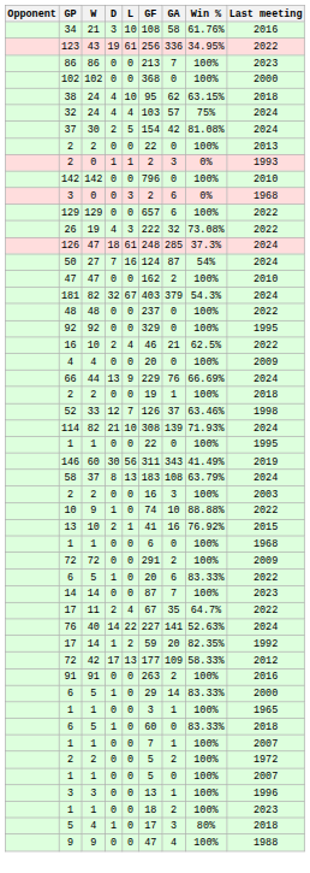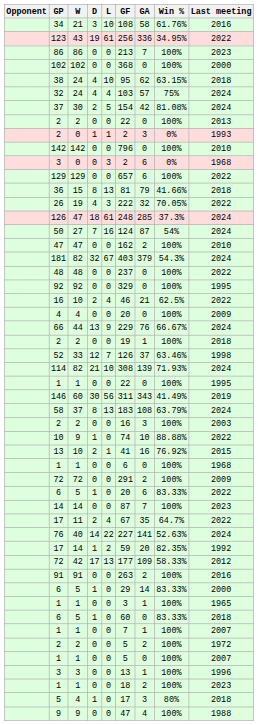 <table class="wikitable sortable mw-collapsible mw-collapsed" style="text-align:center;">
 <tr>
 <th>Opponent</th>
 <th>GP</th>
 <th>W</th>
 <th>D</th>
 <th>L</th>
 <th>GF</th>
 <th>GA</th>
 <th>Win %</th>
 <th>Last meeting</th>
 </tr>
 <tr bgcolor="#dfd">
 <td></td>
 <td>34</td>
 <td>21</td>
 <td>3</td>
 <td>10</td>
 <td>108</td>
 <td>58</td>
 <td>61.76%</td>
 <td>2016</td>
 </tr>
 <tr bgcolor="#fdd">
 <td></td>
 <td>123</td>
 <td>43</td>
 <td>19</td>
 <td>61</td>
 <td>256</td>
 <td>336</td>
 <td>34.95%</td>
 <td>2022</td>
 </tr>
 <tr bgcolor="#dfd">
 <td></td>
 <td>86</td>
 <td>86</td>
 <td>0</td>
 <td>0</td>
 <td>213</td>
 <td>7</td>
 <td>100%</td>
 <td>2023</td>
 </tr>
 <tr bgcolor="#dfd">
 <td></td>
 <td>102</td>
 <td>102</td>
 <td>0</td>
 <td>0</td>
 <td>368</td>
 <td>0</td>
 <td>100%</td>
 <td>2000</td>
 </tr>
 <tr bgcolor="#dfd">
 <td></td>
 <td>38</td>
 <td>24</td>
 <td>4</td>
 <td>10</td>
 <td>95</td>
 <td>62</td>
 <td>63.15%</td>
 <td>2018</td>
 </tr>
 <tr bgcolor="#dfd">
 <td></td>
 <td>32</td>
 <td>24</td>
 <td>4</td>
 <td>4</td>
 <td>103</td>
 <td>57</td>
 <td>75%</td>
 <td>2024</td>
 </tr>
 <tr bgcolor="#dfd">
 <td></td>
 <td>37</td>
 <td>30</td>
 <td>2</td>
 <td>5</td>
 <td>154</td>
 <td>42</td>
 <td>81.08%</td>
 <td>2024</td>
 </tr>
 <tr bgcolor="#dfd">
 <td></td>
 <td>2</td>
 <td>2</td>
 <td>0</td>
 <td>0</td>
 <td>22</td>
 <td>0</td>
 <td>100%</td>
 <td>2013</td>
 </tr>
 <tr bgcolor="#fdd">
 <td></td>
 <td>2</td>
 <td>0</td>
 <td>1</td>
 <td>1</td>
 <td>2</td>
 <td>3</td>
 <td>0%</td>
 <td>1993</td>
 </tr>
 <tr bgcolor="#dfd">
 <td></td>
 <td>142</td>
 <td>142</td>
 <td>0</td>
 <td>0</td>
 <td>796</td>
 <td>0</td>
 <td>100%</td>
 <td>2010</td>
 </tr>
 <tr bgcolor="#fdd">
 <td></td>
 <td>3</td>
 <td>0</td>
 <td>0</td>
 <td>3</td>
 <td>2</td>
 <td>6</td>
 <td>0%</td>
 <td>1968</td>
 </tr>
 <tr bgcolor="#dfd">
 <td></td>
 <td>129</td>
 <td>129</td>
 <td>0</td>
 <td>0</td>
 <td>657</td>
 <td>6</td>
 <td>100%</td>
 <td>2022</td>
 </tr>
 <tr bgcolor="#dfd">
 <td></td>
+<td>36</td>
+<td>15</td>
+<td>8</td>
+<td>13</td>
+<td>81</td>
+<td>79</td>
+<td>41.66%</td>
+<td>2018</td>
+</tr>
+<tr bgcolor="#dfd">
+<td></td>
 <td>26</td>
 <td>19</td>
 <td>4</td>
 <td>3</td>
 <td>222</td>
 <td>32</td>
-<td>73.08%</td>
+<td>70.05%</td>
 <td>2022</td>
 </tr>
 <tr bgcolor="#fdd">
 <td></td>
 <td>126</td>
 <td>47</td>
 <td>18</td>
 <td>61</td>
 <td>248</td>
 <td>285</td>
 <td>37.3%</td>
 <td>2024</td>
 </tr>
 <tr bgcolor="#dfd">
 <td></td>
 <td>50</td>
 <td>27</td>
 <td>7</td>
 <td>16</td>
 <td>124</td>
 <td>87</td>
 <td>54%</td>
 <td>2024</td>
 </tr>
 <tr bgcolor="#dfd">
 <td></td>
 <td>47</td>
 <td>47</td>
 <td>0</td>
 <td>0</td>
 <td>162</td>
 <td>2</td>
 <td>100%</td>
 <td>2010</td>
 </tr>
 <tr bgcolor="#dfd">
 <td></td>
 <td>181</td>
 <td>82</td>
 <td>32</td>
 <td>67</td>
 <td>403</td>
 <td>379</td>
 <td>54.3%</td>
 <td>2024</td>
 </tr>
 <tr bgcolor="#dfd">
 <td></td>
 <td>48</td>
 <td>48</td>
 <td>0</td>
 <td>0</td>
 <td>237</td>
 <td>0</td>
 <td>100%</td>
 <td>2022</td>
 </tr>
 <tr bgcolor="#dfd">
 <td></td>
 <td>92</td>
 <td>92</td>
 <td>0</td>
 <td>0</td>
 <td>329</td>
 <td>0</td>
 <td>100%</td>
 <td>1995</td>
 </tr>
 <tr bgcolor="#dfd">
 <td></td>
 <td>16</td>
 <td>10</td>
 <td>2</td>
 <td>4</td>
 <td>46</td>
 <td>21</td>
 <td>62.5%</td>
 <td>2022</td>
 </tr>
 <tr bgcolor="#dfd">
 <td></td>
 <td>4</td>
 <td>4</td>
 <td>0</td>
 <td>0</td>
 <td>20</td>
 <td>0</td>
 <td>100%</td>
 <td>2009</td>
 </tr>
 <tr bgcolor="#dfd">
 <td></td>
 <td>66</td>
 <td>44</td>
 <td>13</td>
 <td>9</td>
 <td>229</td>
 <td>76</td>
-<td>66.69%</td>
+<td>66.67%</td>
 <td>2024</td>
 </tr>
 <tr bgcolor="#dfd">
 <td></td>
 <td>2</td>
 <td>2</td>
 <td>0</td>
 <td>0</td>
 <td>19</td>
 <td>1</td>
 <td>100%</td>
 <td>2018</td>
 </tr>
 <tr bgcolor="#dfd">
 <td></td>
 <td>52</td>
 <td>33</td>
 <td>12</td>
 <td>7</td>
 <td>126</td>
 <td>37</td>
 <td>63.46%</td>
 <td>1998</td>
 </tr>
 <tr bgcolor="#dfd">
 <td></td>
 <td>114</td>
 <td>82</td>
 <td>21</td>
 <td>10</td>
 <td>308</td>
 <td>139</td>
 <td>71.93%</td>
 <td>2024</td>
 </tr>
 <tr bgcolor="#dfd">
 <td></td>
 <td>1</td>
 <td>1</td>
 <td>0</td>
 <td>0</td>
 <td>22</td>
 <td>0</td>
 <td>100%</td>
 <td>1995</td>
 </tr>
 <tr bgcolor="#dfd">
 <td></td>
 <td>146</td>
 <td>60</td>
 <td>30</td>
 <td>56</td>
 <td>311</td>
 <td>343</td>
 <td>41.49%</td>
 <td>2019</td>
 </tr>
 <tr bgcolor="#dfd">
 <td></td>
 <td>58</td>
 <td>37</td>
 <td>8</td>
 <td>13</td>
 <td>183</td>
 <td>108</td>
 <td>63.79%</td>
 <td>2024</td>
 </tr>
 <tr bgcolor="#dfd">
 <td></td>
 <td>2</td>
 <td>2</td>
 <td>0</td>
 <td>0</td>
 <td>16</td>
 <td>3</td>
 <td>100%</td>
 <td>2003</td>
 </tr>
 <tr bgcolor="#dfd">
 <td></td>
 <td>10</td>
 <td>9</td>
 <td>1</td>
 <td>0</td>
 <td>74</td>
 <td>10</td>
 <td>88.88%</td>
 <td>2022</td>
 </tr>
 <tr bgcolor="#dfd">
 <td></td>
 <td>13</td>
 <td>10</td>
 <td>2</td>
 <td>1</td>
 <td>41</td>
 <td>16</td>
 <td>76.92%</td>
 <td>2015</td>
 </tr>
 <tr bgcolor="#dfd">
 <td></td>
 <td>1</td>
 <td>1</td>
 <td>0</td>
 <td>0</td>
 <td>6</td>
 <td>0</td>
 <td>100%</td>
 <td>1968</td>
 </tr>
 <tr bgcolor="#dfd">
 <td></td>
 <td>72</td>
 <td>72</td>
 <td>0</td>
 <td>0</td>
 <td>291</td>
 <td>2</td>
 <td>100%</td>
 <td>2009</td>
 </tr>
 <tr bgcolor="#dfd">
 <td></td>
 <td>6</td>
 <td>5</td>
 <td>1</td>
 <td>0</td>
 <td>20</td>
 <td>6</td>
 <td>83.33%</td>
 <td>2022</td>
 </tr>
 <tr bgcolor="#dfd">
 <td></td>
 <td>14</td>
 <td>14</td>
 <td>0</td>
 <td>0</td>
 <td>87</td>
 <td>7</td>
 <td>100%</td>
 <td>2023</td>
 </tr>
 <tr bgcolor="#dfd">
 <td></td>
 <td>17</td>
 <td>11</td>
 <td>2</td>
 <td>4</td>
 <td>67</td>
 <td>35</td>
 <td>64.7%</td>
 <td>2022</td>
 </tr>
 <tr bgcolor="#dfd">
 <td></td>
 <td>76</td>
 <td>40</td>
 <td>14</td>
 <td>22</td>
 <td>227</td>
 <td>141</td>
 <td>52.63%</td>
 <td>2024</td>
 </tr>
 <tr bgcolor="#dfd">
 <td></td>
 <td>17</td>
 <td>14</td>
 <td>1</td>
 <td>2</td>
 <td>59</td>
 <td>20</td>
 <td>82.35%</td>
 <td>1992</td>
 </tr>
 <tr bgcolor="#dfd">
 <td></td>
 <td>72</td>
 <td>42</td>
 <td>17</td>
 <td>13</td>
 <td>177</td>
 <td>109</td>
 <td>58.33%</td>
 <td>2012</td>
 </tr>
 <tr bgcolor="#dfd">
 <td></td>
 <td>91</td>
 <td>91</td>
 <td>0</td>
 <td>0</td>
 <td>263</td>
 <td>2</td>
 <td>100%</td>
 <td>2016</td>
 </tr>
 <tr bgcolor="#dfd">
 <td></td>
 <td>6</td>
 <td>5</td>
 <td>1</td>
 <td>0</td>
 <td>29</td>
 <td>14</td>
 <td>83.33%</td>
 <td>2000</td>
 </tr>
 <tr bgcolor="#dfd">
 <td></td>
 <td>1</td>
 <td>1</td>
 <td>0</td>
 <td>0</td>
 <td>3</td>
 <td>1</td>
 <td>100%</td>
 <td>1965</td>
 </tr>
 <tr bgcolor="#dfd">
 <td></td>
 <td>6</td>
 <td>5</td>
 <td>1</td>
 <td>0</td>
 <td>60</td>
 <td>0</td>
 <td>83.33%</td>
 <td>2018</td>
 </tr>
 <tr bgcolor="#dfd">
 <td></td>
 <td>1</td>
 <td>1</td>
 <td>0</td>
 <td>0</td>
 <td>7</td>
 <td>1</td>
 <td>100%</td>
 <td>2007</td>
 </tr>
 <tr bgcolor="#dfd">
 <td></td>
 <td>2</td>
 <td>2</td>
 <td>0</td>
 <td>0</td>
 <td>5</td>
 <td>2</td>
 <td>100%</td>
 <td>1972</td>
 </tr>
 <tr bgcolor="#dfd">
 <td></td>
 <td>1</td>
 <td>1</td>
 <td>0</td>
 <td>0</td>
 <td>5</td>
 <td>0</td>
 <td>100%</td>
 <td>2007</td>
 </tr>
 <tr bgcolor="#dfd">
 <td></td>
 <td>3</td>
 <td>3</td>
 <td>0</td>
 <td>0</td>
 <td>13</td>
 <td>1</td>
 <td>100%</td>
 <td>1996</td>
 </tr>
 <tr bgcolor="#dfd">
 <td></td>
 <td>1</td>
 <td>1</td>
 <td>0</td>
 <td>0</td>
 <td>18</td>
 <td>2</td>
 <td>100%</td>
 <td>2023</td>
 </tr>
 <tr bgcolor="#dfd">
 <td></td>
 <td>5</td>
 <td>4</td>
 <td>1</td>
 <td>0</td>
 <td>17</td>
 <td>3</td>
 <td>80%</td>
 <td>2018</td>
 </tr>
 <tr bgcolor="#dfd">
 <td></td>
 <td>9</td>
 <td>9</td>
 <td>0</td>
 <td>0</td>
 <td>47</td>
 <td>4</td>
 <td>100%</td>
 <td>1988</td>
 </tr>
 </table>
